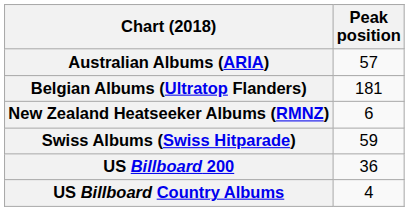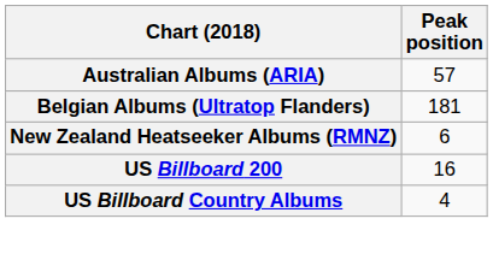 <table class="wikitable sortable plainrowheaders" style="text-align:center">
 <tr>
 <th scope="col">Chart (2018)</th>
 <th scope="col">Peak<br> position</th>
 </tr>
 <tr>
 <th scope="row">Australian Albums (<a href='#'>ARIA</a>)</th>
 <td>57</td>
 </tr>
 <tr>
 <th scope="row">Belgian Albums (<a href='#'>Ultratop</a> Flanders)</th>
 <td>181</td>
 </tr>
 <tr>
 <th scope="row">New Zealand Heatseeker Albums (<a href='#'>RMNZ</a>)</th>
 <td>6</td>
 </tr>
 <tr>
-<th scope="row">Swiss Albums (<a href='#'>Swiss Hitparade</a>)</th>
-<td>59</td>
-</tr>
-<tr>
 <th scope="row">US <a href='#'><em>Billboard</em> 200</a></th>
-<td>36</td>
+<td>16</td>
 </tr>
 <tr>
 <th scope="row">US <em>Billboard</em> <a href='#'>Country Albums</a></th>
 <td>4</td>
 </tr>
 </table>
